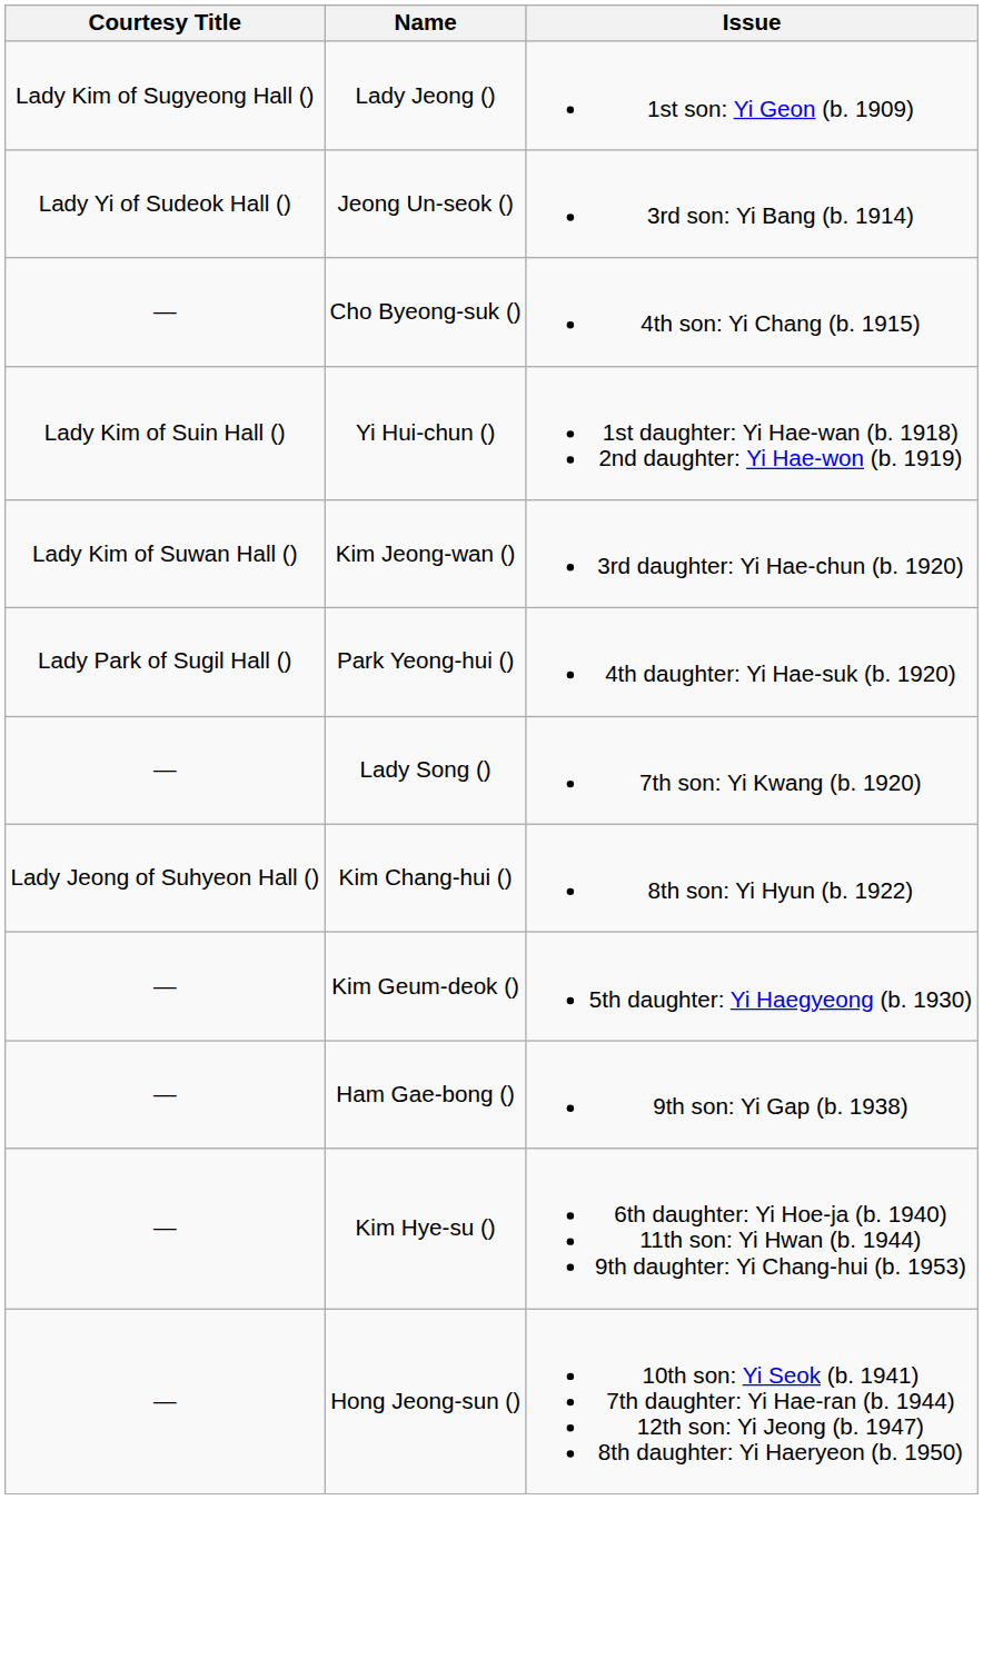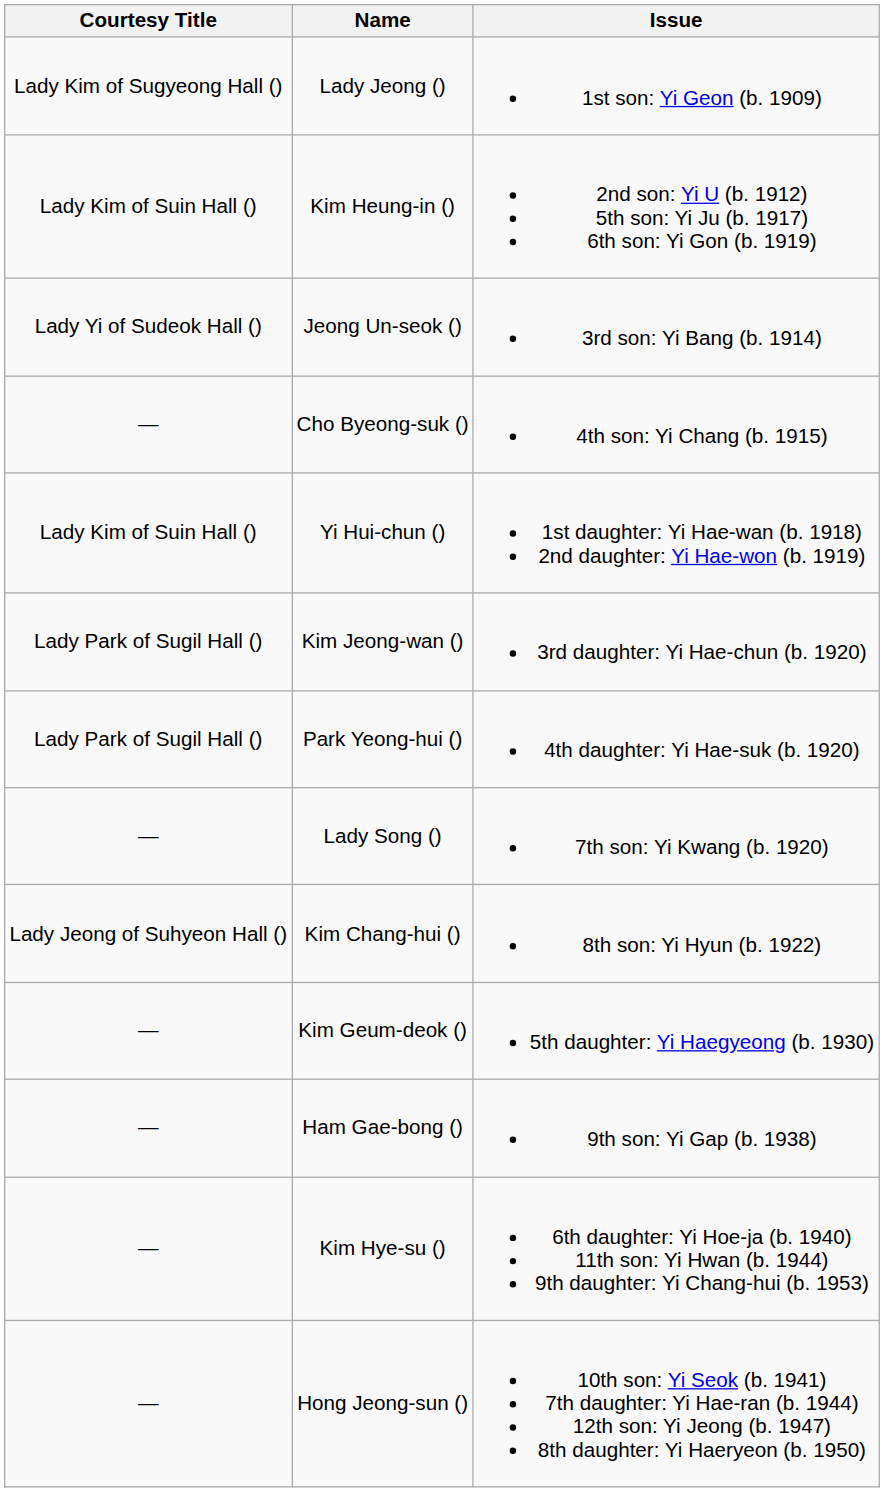 <table class="wikitable">
 <tr>
 <th>Courtesy Title</th>
 <th>Name</th>
 <th>Issue</th>
 </tr>
 <tr align="center">
 <td>Lady Kim of Sugyeong Hall ()</td>
 <td>Lady Jeong ()</td>
 <td><br><ul><li>1st son: <a href='#'>Yi Geon</a> (b. 1909)</li></ul></td>
+</tr>
+<tr align="center">
+<td>Lady Kim of Suin Hall ()</td>
+<td>Kim Heung-in ()</td>
+<td><br><ul><li>2nd son: <a href='#'>Yi U</a> (b. 1912)</li><li>5th son: Yi Ju (b. 1917)</li><li>6th son: Yi Gon (b. 1919)</li></ul></td>
 </tr>
 <tr align="center">
 <td>Lady Yi of Sudeok Hall ()</td>
 <td>Jeong Un-seok ()</td>
 <td><br><ul><li>3rd son: Yi Bang (b. 1914)</li></ul></td>
 </tr>
 <tr align="center">
 <td>—</td>
 <td>Cho Byeong-suk ()</td>
 <td><br><ul><li>4th son: Yi Chang (b. 1915)</li></ul></td>
 </tr>
 <tr align="center">
 <td>Lady Kim of Suin Hall ()</td>
 <td>Yi Hui-chun ()</td>
 <td><br><ul><li>1st daughter: Yi Hae-wan (b. 1918)</li><li>2nd daughter: <a href='#'>Yi Hae-won</a> (b. 1919)</li></ul></td>
 </tr>
 <tr align="center">
-<td>Lady Kim of Suwan Hall ()</td>
+<td>Lady Park of Sugil Hall ()</td>
 <td>Kim Jeong-wan ()</td>
 <td><br><ul><li>3rd daughter: Yi Hae-chun (b. 1920)</li></ul></td>
 </tr>
 <tr align="center">
 <td>Lady Park of Sugil Hall ()</td>
 <td>Park Yeong-hui ()</td>
 <td><br><ul><li>4th daughter: Yi Hae-suk (b. 1920)</li></ul></td>
 </tr>
 <tr align="center">
 <td>—</td>
 <td>Lady Song ()</td>
 <td><br><ul><li>7th son: Yi Kwang (b. 1920)</li></ul></td>
 </tr>
 <tr align="center">
 <td>Lady Jeong of Suhyeon Hall ()</td>
 <td>Kim Chang-hui ()</td>
 <td><br><ul><li>8th son: Yi Hyun (b. 1922)</li></ul></td>
 </tr>
 <tr align="center">
 <td>—</td>
 <td>Kim Geum-deok ()</td>
 <td><br><ul><li>5th daughter: <a href='#'>Yi Haegyeong</a> (b. 1930)</li></ul></td>
 </tr>
 <tr align="center">
 <td>—</td>
 <td>Ham Gae-bong ()</td>
 <td><br><ul><li>9th son: Yi Gap (b. 1938)</li></ul></td>
 </tr>
 <tr align="center">
 <td>—</td>
 <td>Kim Hye-su ()</td>
 <td><br><ul><li>6th daughter: Yi Hoe-ja (b. 1940)</li><li>11th son: Yi Hwan (b. 1944)</li><li>9th daughter: Yi Chang-hui (b. 1953)</li></ul></td>
 </tr>
 <tr align="center">
 <td>—</td>
 <td>Hong Jeong-sun ()</td>
 <td><br><ul><li>10th son: <a href='#'>Yi Seok</a> (b. 1941)</li><li>7th daughter: Yi Hae-ran (b. 1944)</li><li>12th son: Yi Jeong (b. 1947)</li><li>8th daughter: Yi Haeryeon (b. 1950)</li></ul></td>
 </tr>
 </table>
